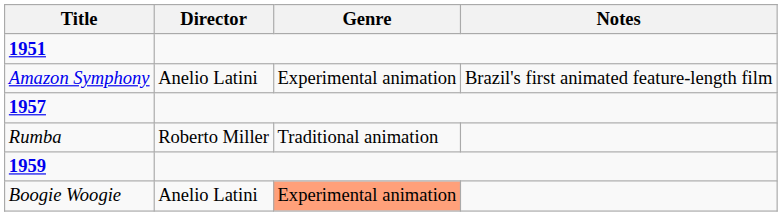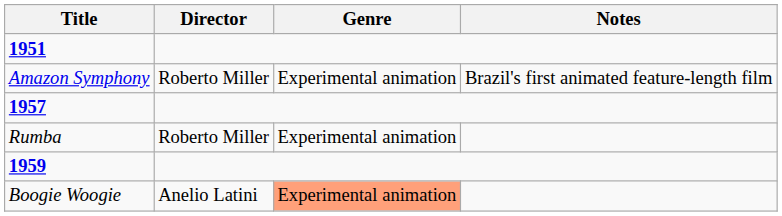 <table class="wikitable">
 <tr>
 <th>Title</th>
 <th>Director</th>
 <th>Genre</th>
 <th>Notes</th>
 </tr>
 <tr>
 <td><strong><a href='#'>1951</a></strong></td>
 </tr>
 <tr>
 <td><em><a href='#'>Amazon Symphony</a></em></td>
-<td>Anelio Latini</td>
+<td>Roberto Miller</td>
 <td>Experimental animation</td>
 <td>Brazil's first animated feature-length film</td>
 </tr>
 <tr>
 <td><strong><a href='#'>1957</a></strong></td>
 </tr>
 <tr>
 <td><em>Rumba</em></td>
 <td>Roberto Miller</td>
-<td>Traditional animation</td>
+<td>Experimental animation</td>
 <td></td>
 </tr>
 <tr>
 <td><strong><a href='#'>1959</a></strong></td>
 </tr>
 <tr>
 <td><em>Boogie Woogie</em></td>
 <td>Anelio Latini</td>
 <td style="background: lightsalmon;">Experimental animation</td>
 <td></td>
 </tr>
 </table>
